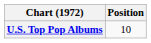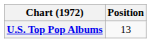 <table class="wikitable sortable plainrowheaders">
 <tr>
 <th scope="col">Chart (1972)</th>
 <th scope="col">Position</th>
 </tr>
 <tr>
 <th scope="row"><a href='#'>U.S. Top Pop Albums</a></th>
-<td align="center">10</td>
+<td align="center">13</td>
 </tr>
 </table>
